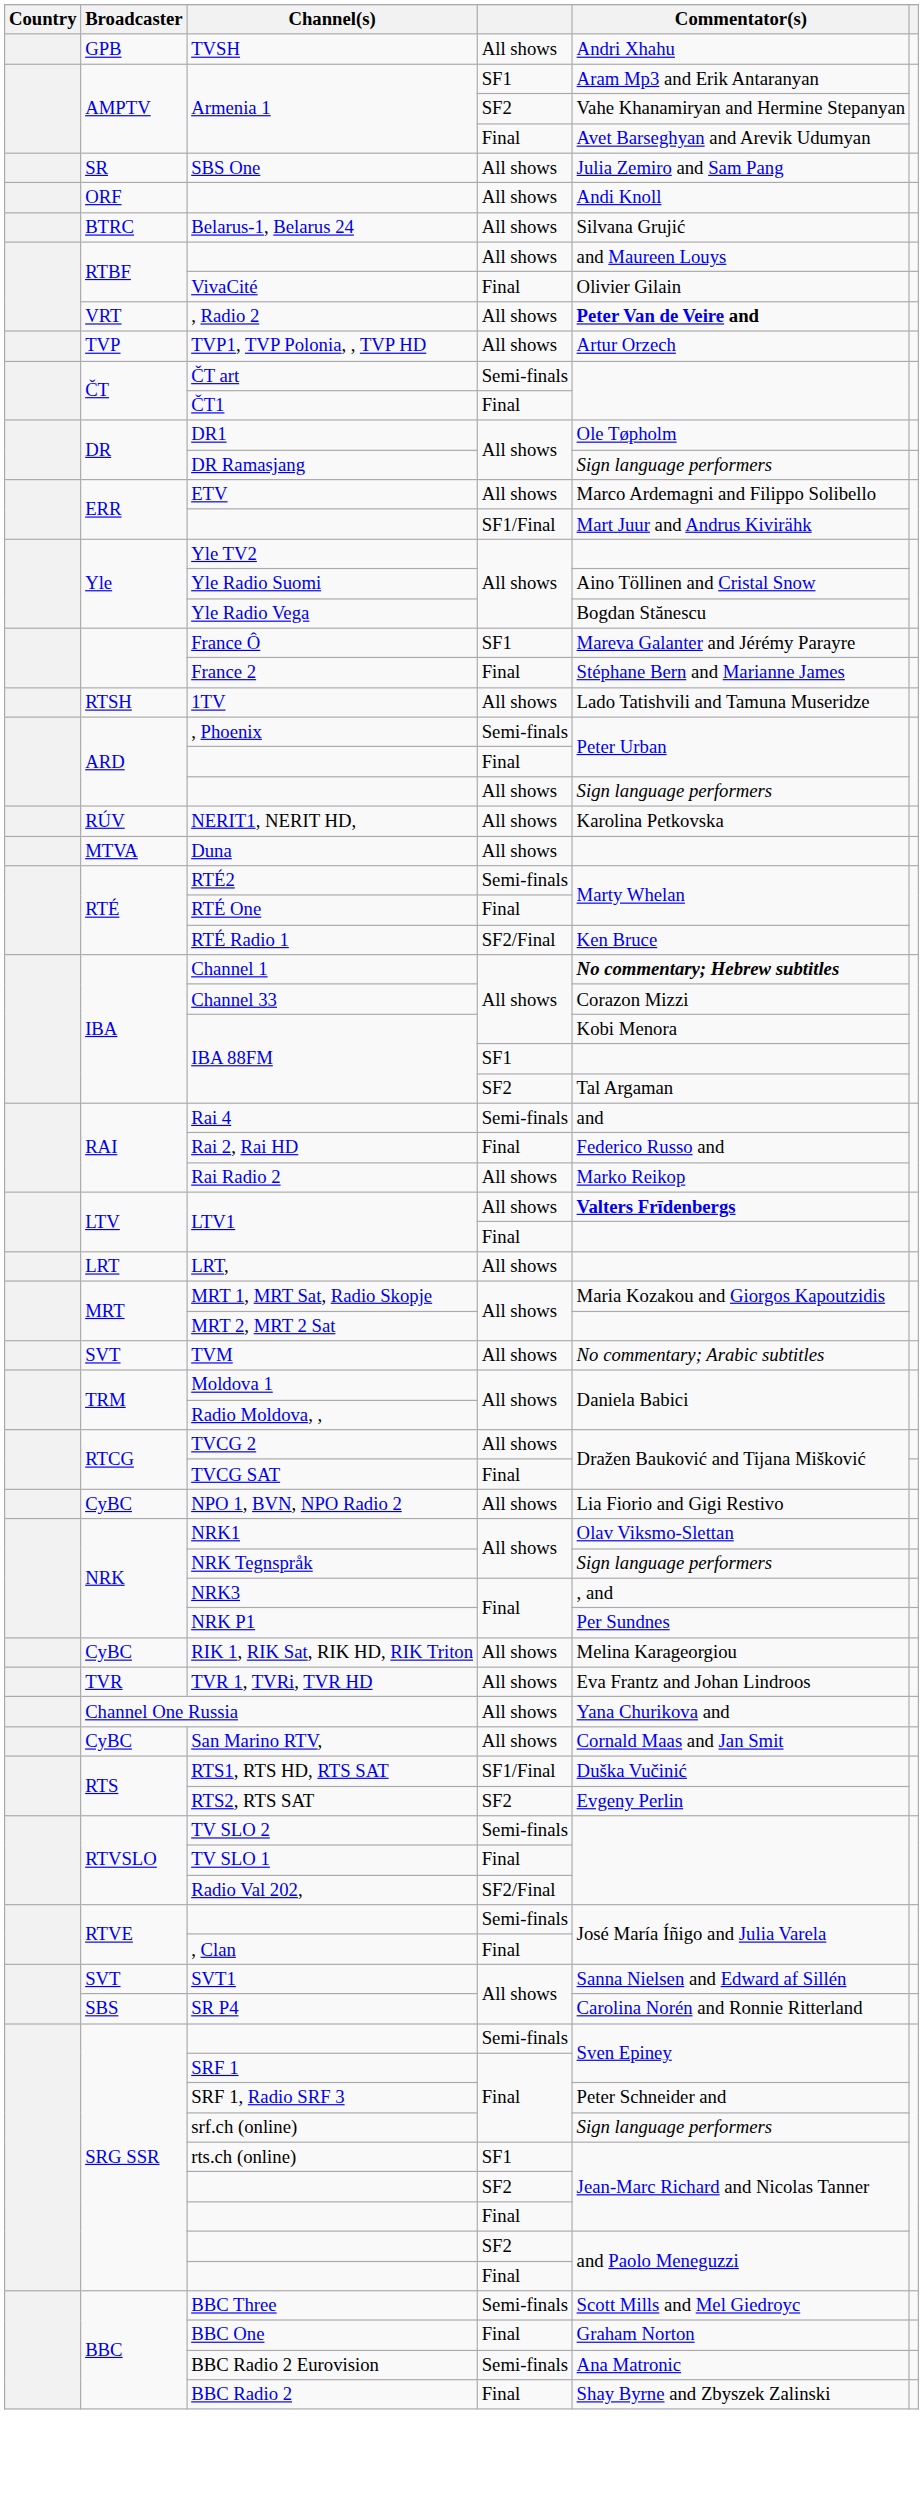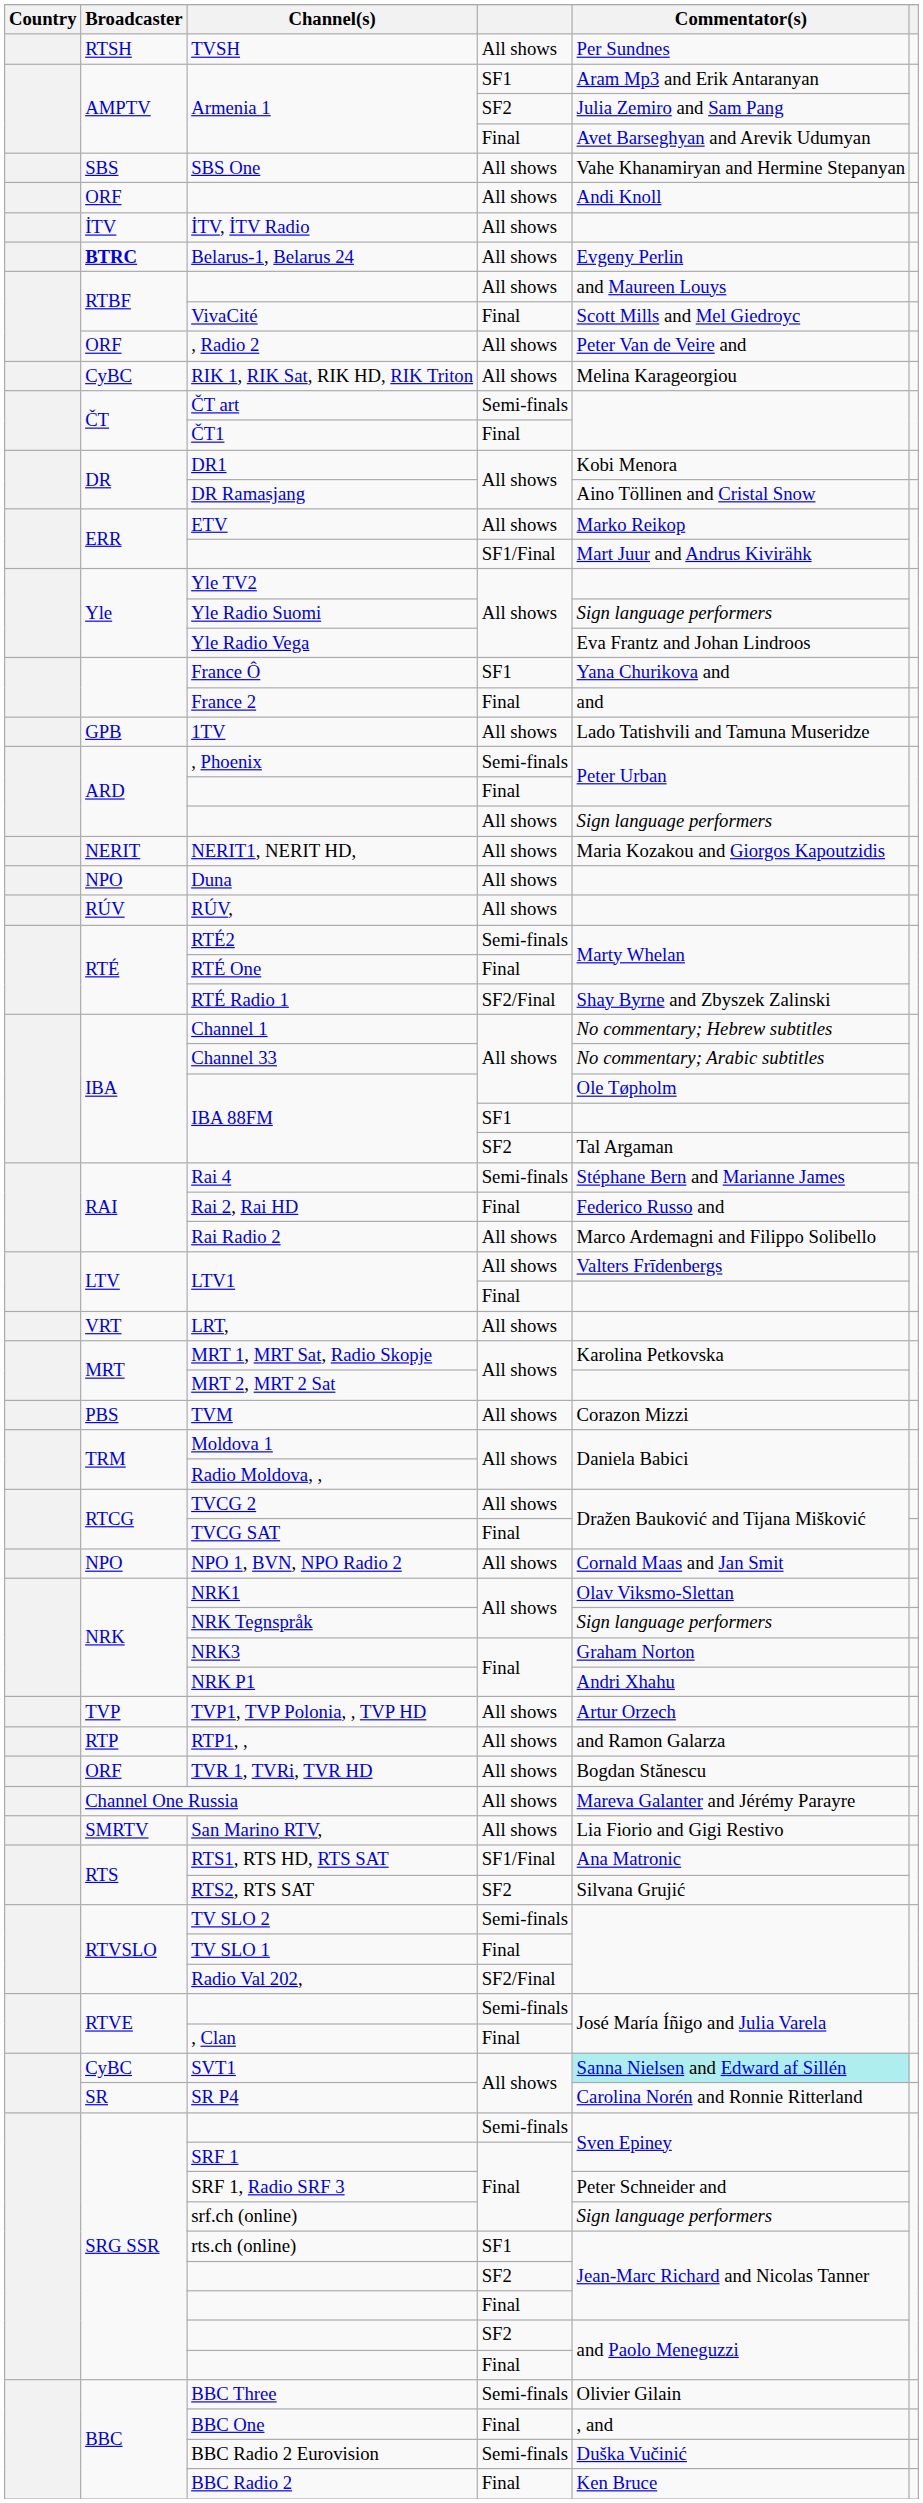 <table class="wikitable plainrowheaders">
 <tr>
 </tr>
 <tr>
 <th scope="col">Country</th>
 <th scope="col">Broadcaster</th>
 <th scope="col">Channel(s)</th>
 <th scope="col"></th>
 <th scope="col">Commentator(s)</th>
 <th scope="col"></th>
 </tr>
 <tr>
 <th scope="row"></th>
-<td><a href='#'>GPB</a></td>
+<td><a href='#'>RTSH</a></td>
 <td><a href='#'>TVSH</a></td>
 <td>All shows</td>
-<td><a href='#'>Andri Xhahu</a></td>
+<td><a href='#'>Per Sundnes</a></td>
 <td></td>
 </tr>
 <tr>
 <th scope="rowgroup" rowspan="3"></th>
 <td rowspan="3"><a href='#'>AMPTV</a></td>
 <td rowspan="3"><a href='#'>Armenia 1</a></td>
 <td>SF1</td>
 <td><a href='#'>Aram Mp3</a> and Erik Antaranyan</td>
 <td rowspan="3"></td>
 </tr>
 <tr>
 <td>SF2</td>
-<td>Vahe Khanamiryan and Hermine Stepanyan</td>
+<td><a href='#'>Julia Zemiro</a> and <a href='#'>Sam Pang</a></td>
 </tr>
 <tr>
 <td>Final</td>
 <td><a href='#'>Avet Barseghyan</a> and Arevik Udumyan</td>
 </tr>
 <tr>
 <th scope="row"></th>
-<td><a href='#'>SR</a></td>
+<td><a href='#'>SBS</a></td>
 <td><a href='#'>SBS One</a></td>
 <td>All shows</td>
-<td><a href='#'>Julia Zemiro</a> and <a href='#'>Sam Pang</a></td>
+<td>Vahe Khanamiryan and Hermine Stepanyan</td>
 <td></td>
 </tr>
 <tr>
 <th scope="row"></th>
 <td><a href='#'>ORF</a></td>
 <td></td>
 <td>All shows</td>
 <td><a href='#'>Andi Knoll</a></td>
 <td></td>
 </tr>
 <tr>
 <th scope="row"></th>
-<td><a href='#'>BTRC</a></td>
+<td><a href='#'>İTV</a></td>
+<td><a href='#'>İTV</a>, <a href='#'>İTV Radio</a></td>
+<td>All shows</td>
+<td></td>
+<td></td>
+</tr>
+<tr>
+<th scope="row"></th>
+<td><strong><a href='#'>BTRC</a></strong></td>
 <td><a href='#'>Belarus-1</a>, <a href='#'>Belarus 24</a></td>
 <td>All shows</td>
-<td>Silvana Grujić</td>
+<td><a href='#'>Evgeny Perlin</a></td>
 <td></td>
 </tr>
 <tr>
 <th scope="rowgroup" rowspan="3"></th>
 <td rowspan="2"><a href='#'>RTBF</a></td>
 <td></td>
 <td>All shows</td>
 <td> and <a href='#'>Maureen Louys</a></td>
 <td></td>
 </tr>
 <tr>
 <td><a href='#'>VivaCité</a></td>
 <td>Final</td>
-<td>Olivier Gilain</td>
+<td><a href='#'>Scott Mills</a> and <a href='#'>Mel Giedroyc</a></td>
 <td></td>
 </tr>
 <tr>
-<td><a href='#'>VRT</a></td>
+<td><a href='#'>ORF</a></td>
 <td>, <a href='#'>Radio 2</a></td>
 <td>All shows</td>
-<td><strong><a href='#'>Peter Van de Veire</a> and </strong></td>
+<td><a href='#'>Peter Van de Veire</a> and </td>
 <td></td>
 </tr>
 <tr>
 <th scope="row"></th>
-<td><a href='#'>TVP</a></td>
-<td><a href='#'>TVP1</a>, <a href='#'>TVP Polonia</a>, , <a href='#'>TVP HD</a></td>
+<td><a href='#'>CyBC</a></td>
+<td><a href='#'>RIK 1</a>, <a href='#'>RIK Sat</a>, RIK HD, <a href='#'>RIK Triton</a></td>
 <td>All shows</td>
-<td><a href='#'>Artur Orzech</a></td>
+<td>Melina Karageorgiou</td>
 <td></td>
 </tr>
 <tr>
 <th scope="rowgroup" rowspan="2"></th>
 <td rowspan="2"><a href='#'>ČT</a></td>
 <td><a href='#'>ČT art</a></td>
 <td>Semi-finals</td>
 <td rowspan="2"></td>
 <td rowspan="2"></td>
 </tr>
 <tr>
 <td><a href='#'>ČT1</a></td>
 <td>Final</td>
 </tr>
 <tr>
 <th scope="rowgroup" rowspan="2"></th>
 <td rowspan="2"><a href='#'>DR</a></td>
 <td><a href='#'>DR1</a></td>
 <td rowspan="2">All shows</td>
-<td><a href='#'>Ole Tøpholm</a></td>
+<td>Kobi Menora</td>
 <td></td>
 </tr>
 <tr>
 <td><a href='#'>DR Ramasjang</a></td>
-<td><em>Sign language performers</em></td>
+<td>Aino Töllinen and <a href='#'>Cristal Snow</a></td>
 <td></td>
 </tr>
 <tr>
 <th scope="rowgroup" rowspan="2"></th>
 <td rowspan="2"><a href='#'>ERR</a></td>
 <td><a href='#'>ETV</a></td>
 <td>All shows</td>
-<td>Marco Ardemagni and Filippo Solibello</td>
+<td><a href='#'>Marko Reikop</a></td>
 <td rowspan="2"></td>
 </tr>
 <tr>
 <td></td>
 <td>SF1/Final</td>
 <td><a href='#'>Mart Juur</a> and <a href='#'>Andrus Kivirähk</a></td>
 </tr>
 <tr>
 <th scope="rowgroup" rowspan="3"></th>
 <td rowspan="3"><a href='#'>Yle</a></td>
 <td><a href='#'>Yle TV2</a></td>
 <td rowspan="3">All shows</td>
 <td></td>
 <td rowspan="3"></td>
 </tr>
 <tr>
 <td><a href='#'>Yle Radio Suomi</a></td>
-<td>Aino Töllinen and <a href='#'>Cristal Snow</a></td>
+<td><em>Sign language performers</em></td>
 </tr>
 <tr>
 <td><a href='#'>Yle Radio Vega</a></td>
-<td>Bogdan Stănescu</td>
+<td>Eva Frantz and Johan Lindroos</td>
 </tr>
 <tr>
 <th scope="rowgroup" rowspan="2"></th>
 <td rowspan="2"></td>
 <td><a href='#'>France Ô</a></td>
 <td>SF1</td>
-<td><a href='#'>Mareva Galanter</a> and Jérémy Parayre</td>
+<td><a href='#'>Yana Churikova</a> and </td>
 <td></td>
 </tr>
 <tr>
 <td><a href='#'>France 2</a></td>
 <td>Final</td>
-<td><a href='#'>Stéphane Bern</a> and <a href='#'>Marianne James</a></td>
+<td> and </td>
 <td></td>
 </tr>
 <tr>
 <th scope="row"></th>
-<td><a href='#'>RTSH</a></td>
+<td><a href='#'>GPB</a></td>
 <td><a href='#'>1TV</a></td>
 <td>All shows</td>
 <td>Lado Tatishvili and Tamuna Museridze</td>
 <td></td>
 </tr>
 <tr>
 <th scope="rowgroup" rowspan="3"></th>
 <td rowspan="3"><a href='#'>ARD</a></td>
 <td>, <a href='#'>Phoenix</a></td>
 <td>Semi-finals</td>
 <td rowspan="2"><a href='#'>Peter Urban</a></td>
 <td rowspan="3"></td>
 </tr>
 <tr>
 <td></td>
 <td>Final</td>
 </tr>
 <tr>
 <td></td>
 <td>All shows</td>
 <td><em>Sign language performers</em></td>
 </tr>
 <tr>
 <th scope="row"></th>
-<td><a href='#'>RÚV</a></td>
+<td><a href='#'>NERIT</a></td>
 <td><a href='#'>NERIT1</a>, NERIT HD, </td>
 <td>All shows</td>
-<td>Karolina Petkovska</td>
+<td>Maria Kozakou and <a href='#'>Giorgos Kapoutzidis</a></td>
 <td></td>
 </tr>
 <tr>
 <th scope="row"></th>
-<td><a href='#'>MTVA</a></td>
+<td><a href='#'>NPO</a></td>
 <td><a href='#'>Duna</a></td>
+<td>All shows</td>
+<td></td>
+<td></td>
+</tr>
+<tr>
+<th scope="row"></th>
+<td><a href='#'>RÚV</a></td>
+<td><a href='#'>RÚV</a>, </td>
 <td>All shows</td>
 <td></td>
 <td></td>
 </tr>
 <tr>
 <th scope="rowgroup" rowspan="3"></th>
 <td rowspan="3"><a href='#'>RTÉ</a></td>
 <td><a href='#'>RTÉ2</a></td>
 <td>Semi-finals</td>
 <td rowspan="2"><a href='#'>Marty Whelan</a></td>
 <td rowspan="3"></td>
 </tr>
 <tr>
 <td><a href='#'>RTÉ One</a></td>
 <td>Final</td>
 </tr>
 <tr>
 <td><a href='#'>RTÉ Radio 1</a></td>
 <td>SF2/Final</td>
-<td><a href='#'>Ken Bruce</a></td>
+<td><a href='#'>Shay Byrne</a> and Zbyszek Zalinski</td>
 </tr>
 <tr>
 <th scope="rowgroup" rowspan="5"></th>
 <td rowspan="5"><a href='#'>IBA</a></td>
 <td><a href='#'>Channel 1</a></td>
 <td rowspan="3">All shows</td>
-<td><strong><em>No commentary; Hebrew subtitles</em></strong></td>
+<td><em>No commentary; Hebrew subtitles</em></td>
 <td rowspan="5"></td>
 </tr>
 <tr>
 <td><a href='#'>Channel 33</a></td>
-<td>Corazon Mizzi</td>
+<td><em>No commentary; Arabic subtitles</em></td>
 </tr>
 <tr>
 <td rowspan="3"><a href='#'>IBA 88FM</a></td>
-<td>Kobi Menora</td>
+<td><a href='#'>Ole Tøpholm</a></td>
 </tr>
 <tr>
 <td>SF1</td>
 <td></td>
 </tr>
 <tr>
 <td>SF2</td>
 <td>Tal Argaman</td>
 </tr>
 <tr>
 <th scope="rowgroup" rowspan="3"></th>
 <td rowspan="3"><a href='#'>RAI</a></td>
 <td><a href='#'>Rai 4</a></td>
 <td>Semi-finals</td>
-<td> and </td>
+<td><a href='#'>Stéphane Bern</a> and <a href='#'>Marianne James</a></td>
 <td rowspan="3"></td>
 </tr>
 <tr>
 <td><a href='#'>Rai 2</a>, <a href='#'>Rai HD</a></td>
 <td>Final</td>
 <td><a href='#'>Federico Russo</a> and </td>
 </tr>
 <tr>
 <td><a href='#'>Rai Radio 2</a></td>
 <td>All shows</td>
-<td><a href='#'>Marko Reikop</a></td>
+<td>Marco Ardemagni and Filippo Solibello</td>
 </tr>
 <tr>
 <th scope="rowgroup" rowspan="2"></th>
 <td rowspan="2"><a href='#'>LTV</a></td>
 <td rowspan="2"><a href='#'>LTV1</a></td>
 <td>All shows</td>
-<td><strong><a href='#'>Valters Frīdenbergs</a></strong></td>
+<td><a href='#'>Valters Frīdenbergs</a></td>
 <td rowspan="2"></td>
 </tr>
 <tr>
 <td>Final</td>
 <td></td>
 </tr>
 <tr>
 <th scope="row"></th>
-<td><a href='#'>LRT</a></td>
+<td><a href='#'>VRT</a></td>
 <td><a href='#'>LRT</a>, </td>
 <td>All shows</td>
 <td></td>
 <td></td>
 </tr>
 <tr>
 <th scope="rowgroup" rowspan="2"></th>
 <td rowspan="2"><a href='#'>MRT</a></td>
 <td><a href='#'>MRT 1</a>, <a href='#'>MRT Sat</a>, <a href='#'>Radio Skopje</a></td>
 <td rowspan="2">All shows</td>
-<td>Maria Kozakou and <a href='#'>Giorgos Kapoutzidis</a></td>
+<td>Karolina Petkovska</td>
 <td rowspan="2"></td>
 </tr>
 <tr>
 <td><a href='#'>MRT 2</a>, <a href='#'>MRT 2 Sat</a></td>
 <td></td>
 </tr>
 <tr>
 <th scope="row"></th>
-<td><a href='#'>SVT</a></td>
+<td><a href='#'>PBS</a></td>
 <td><a href='#'>TVM</a></td>
 <td>All shows</td>
-<td><em>No commentary; Arabic subtitles</em></td>
+<td>Corazon Mizzi</td>
 <td></td>
 </tr>
 <tr>
 <th scope="rowgroup" rowspan="2"></th>
 <td rowspan="2"><a href='#'>TRM</a></td>
 <td><a href='#'>Moldova 1</a></td>
 <td rowspan="2">All shows</td>
 <td rowspan="2">Daniela Babici</td>
 <td rowspan="2"></td>
 </tr>
 <tr>
 <td><a href='#'>Radio Moldova</a>, , </td>
 </tr>
 <tr>
 <th scope="rowgroup" rowspan="2"></th>
 <td rowspan="2"><a href='#'>RTCG</a></td>
 <td><a href='#'>TVCG 2</a></td>
 <td>All shows</td>
 <td rowspan="2">Dražen Bauković and Tijana Mišković</td>
 <td></td>
 </tr>
 <tr>
 <td><a href='#'>TVCG SAT</a></td>
 <td>Final</td>
 <td></td>
 </tr>
 <tr>
 <th scope="row"></th>
-<td><a href='#'>CyBC</a></td>
+<td><a href='#'>NPO</a></td>
 <td><a href='#'>NPO 1</a>, <a href='#'>BVN</a>, <a href='#'>NPO Radio 2</a></td>
 <td>All shows</td>
-<td>Lia Fiorio and Gigi Restivo</td>
+<td><a href='#'>Cornald Maas</a> and <a href='#'>Jan Smit</a></td>
 <td></td>
 </tr>
 <tr>
 <th scope="rowgroup" rowspan="4"></th>
 <td rowspan="4"><a href='#'>NRK</a></td>
 <td><a href='#'>NRK1</a></td>
 <td rowspan="2">All shows</td>
 <td><a href='#'>Olav Viksmo-Slettan</a></td>
 <td></td>
 </tr>
 <tr>
 <td><a href='#'>NRK Tegnspråk</a></td>
 <td><em>Sign language performers</em></td>
 <td></td>
 </tr>
 <tr>
 <td><a href='#'>NRK3</a></td>
 <td rowspan="2">Final</td>
-<td>,  and </td>
+<td><a href='#'>Graham Norton</a></td>
 <td></td>
 </tr>
 <tr>
 <td><a href='#'>NRK P1</a></td>
-<td><a href='#'>Per Sundnes</a></td>
+<td><a href='#'>Andri Xhahu</a></td>
 <td></td>
 </tr>
 <tr>
 <th scope="row"></th>
-<td><a href='#'>CyBC</a></td>
-<td><a href='#'>RIK 1</a>, <a href='#'>RIK Sat</a>, RIK HD, <a href='#'>RIK Triton</a></td>
+<td><a href='#'>TVP</a></td>
+<td><a href='#'>TVP1</a>, <a href='#'>TVP Polonia</a>, , <a href='#'>TVP HD</a></td>
 <td>All shows</td>
-<td>Melina Karageorgiou</td>
+<td><a href='#'>Artur Orzech</a></td>
 <td></td>
 </tr>
 <tr>
 <th scope="row"></th>
-<td><a href='#'>TVR</a></td>
+<td><a href='#'>RTP</a></td>
+<td><a href='#'>RTP1</a>, , </td>
+<td>All shows</td>
+<td> and Ramon Galarza</td>
+<td></td>
+</tr>
+<tr>
+<th scope="row"></th>
+<td><a href='#'>ORF</a></td>
 <td><a href='#'>TVR 1</a>, <a href='#'>TVRi</a>, <a href='#'>TVR HD</a></td>
 <td>All shows</td>
-<td>Eva Frantz and Johan Lindroos</td>
+<td>Bogdan Stănescu</td>
 <td></td>
 </tr>
 <tr>
 <th scope="row"></th>
 <td colspan="2"><a href='#'>Channel One Russia</a></td>
 <td>All shows</td>
-<td><a href='#'>Yana Churikova</a> and </td>
+<td><a href='#'>Mareva Galanter</a> and Jérémy Parayre</td>
 <td></td>
 </tr>
 <tr>
 <th scope="row"></th>
-<td><a href='#'>CyBC</a></td>
+<td><a href='#'>SMRTV</a></td>
 <td><a href='#'>San Marino RTV</a>, </td>
 <td>All shows</td>
-<td><a href='#'>Cornald Maas</a> and <a href='#'>Jan Smit</a></td>
+<td>Lia Fiorio and Gigi Restivo</td>
 <td></td>
 </tr>
 <tr>
 <th scope="rowgroup" rowspan="2"></th>
 <td rowspan="2"><a href='#'>RTS</a></td>
 <td><a href='#'>RTS1</a>, RTS HD, <a href='#'>RTS SAT</a></td>
 <td>SF1/Final</td>
-<td><a href='#'>Duška Vučinić</a></td>
+<td><a href='#'>Ana Matronic</a></td>
 <td rowspan="2"></td>
 </tr>
 <tr>
 <td><a href='#'>RTS2</a>, RTS SAT</td>
 <td>SF2</td>
-<td><a href='#'>Evgeny Perlin</a></td>
+<td>Silvana Grujić</td>
 </tr>
 <tr>
 <th scope="rowgroup" rowspan="3"></th>
 <td rowspan="3"><a href='#'>RTVSLO</a></td>
 <td><a href='#'>TV SLO 2</a></td>
 <td>Semi-finals</td>
 <td rowspan="3"></td>
 <td rowspan="3"></td>
 </tr>
 <tr>
 <td><a href='#'>TV SLO 1</a></td>
 <td>Final</td>
 </tr>
 <tr>
 <td><a href='#'>Radio Val 202</a>, </td>
 <td>SF2/Final</td>
 </tr>
 <tr>
 <th scope="rowgroup" rowspan="2"></th>
 <td rowspan="2"><a href='#'>RTVE</a></td>
 <td></td>
 <td>Semi-finals</td>
 <td rowspan="2">José María Íñigo and <a href='#'>Julia Varela</a></td>
 <td rowspan="2"></td>
 </tr>
 <tr>
 <td>, <a href='#'>Clan</a></td>
 <td>Final</td>
 </tr>
 <tr>
 <th scope="rowgroup" rowspan="2"></th>
-<td><a href='#'>SVT</a></td>
+<td><a href='#'>CyBC</a></td>
 <td><a href='#'>SVT1</a></td>
 <td rowspan="2">All shows</td>
-<td><a href='#'>Sanna Nielsen</a> and <a href='#'>Edward af Sillén</a></td>
+<td style="background: paleturquoise;"><a href='#'>Sanna Nielsen</a> and <a href='#'>Edward af Sillén</a></td>
 <td></td>
 </tr>
 <tr>
-<td><a href='#'>SBS</a></td>
+<td><a href='#'>SR</a></td>
 <td><a href='#'>SR P4</a></td>
 <td><a href='#'>Carolina Norén</a> and Ronnie Ritterland</td>
 <td></td>
 </tr>
 <tr>
 <th scope="rowgroup" rowspan="9"></th>
 <td rowspan="9"><a href='#'>SRG SSR</a></td>
 <td></td>
 <td>Semi-finals</td>
 <td rowspan="2"><a href='#'>Sven Epiney</a></td>
 <td rowspan="9"></td>
 </tr>
 <tr>
 <td><a href='#'>SRF 1</a></td>
 <td rowspan="3">Final</td>
 </tr>
 <tr>
 <td>SRF 1, <a href='#'>Radio SRF 3</a></td>
 <td>Peter Schneider and </td>
 </tr>
 <tr>
 <td>srf.ch (online)</td>
 <td><em>Sign language performers</em></td>
 </tr>
 <tr>
 <td>rts.ch (online)</td>
 <td>SF1</td>
 <td rowspan="3"><a href='#'>Jean-Marc Richard</a> and Nicolas Tanner</td>
 </tr>
 <tr>
 <td></td>
 <td>SF2</td>
 </tr>
 <tr>
 <td></td>
 <td>Final</td>
 </tr>
 <tr>
 <td></td>
 <td>SF2</td>
 <td rowspan="2"> and <a href='#'>Paolo Meneguzzi</a></td>
 </tr>
 <tr>
 <td></td>
 <td>Final</td>
 </tr>
 <tr>
 <th scope="rowgroup" rowspan="4"></th>
 <td rowspan="4"><a href='#'>BBC</a></td>
 <td><a href='#'>BBC Three</a></td>
 <td>Semi-finals</td>
-<td><a href='#'>Scott Mills</a> and <a href='#'>Mel Giedroyc</a></td>
+<td>Olivier Gilain</td>
 <td></td>
 </tr>
 <tr>
 <td><a href='#'>BBC One</a></td>
 <td>Final</td>
-<td><a href='#'>Graham Norton</a></td>
+<td>,  and </td>
 <td></td>
 </tr>
 <tr>
 <td>BBC Radio 2 Eurovision</td>
 <td>Semi-finals</td>
-<td><a href='#'>Ana Matronic</a></td>
+<td><a href='#'>Duška Vučinić</a></td>
 <td></td>
 </tr>
 <tr>
 <td><a href='#'>BBC Radio 2</a></td>
 <td>Final</td>
-<td><a href='#'>Shay Byrne</a> and Zbyszek Zalinski</td>
+<td><a href='#'>Ken Bruce</a></td>
 <td></td>
 </tr>
 </table>
